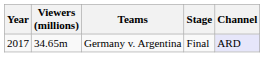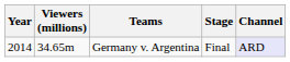 <table class="wikitable sortable">
 <tr>
 <th>Year</th>
 <th>Viewers<br>(millions)</th>
 <th>Teams</th>
 <th>Stage</th>
 <th>Channel</th>
 </tr>
 <tr>
-<td>2017</td>
+<td>2014</td>
 <td>34.65m</td>
 <td>Germany v. Argentina</td>
 <td>Final</td>
 <td style="background: lavender;">ARD</td>
 </tr>
 </table>
